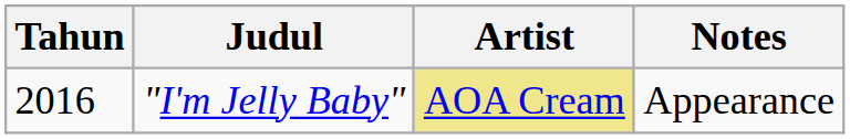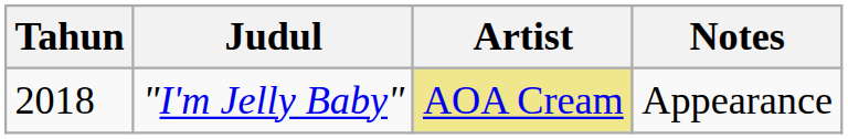 <table class="wikitable">
 <tr>
 <th>Tahun</th>
 <th>Judul</th>
 <th>Artist</th>
 <th>Notes</th>
 </tr>
 <tr>
-<td>2016</td>
+<td>2018</td>
 <td><em>"<a href='#'>I'm Jelly Baby</a>"</em></td>
 <td style="background: khaki;"><a href='#'>AOA Cream</a></td>
 <td>Appearance</td>
 </tr>
 </table>
